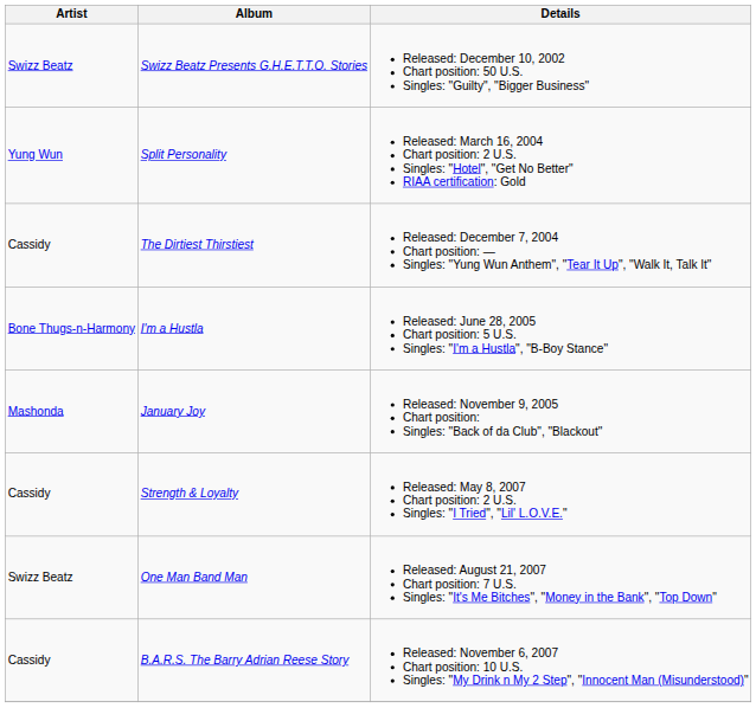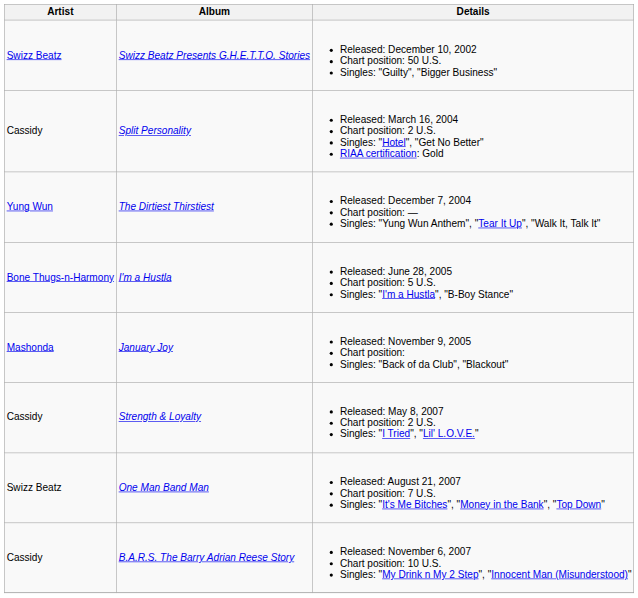 <table class="wikitable sortable">
 <tr>
 <th>Artist</th>
 <th>Album</th>
 <th class="unsortable">Details</th>
 </tr>
 <tr>
 <td><a href='#'>Swizz Beatz</a></td>
 <td><em><a href='#'>Swizz Beatz Presents G.H.E.T.T.O. Stories</a></em><br></td>
 <td><br><ul><li>Released: December 10, 2002</li><li>Chart position: 50 U.S.</li><li>Singles: "Guilty", "Bigger Business"</li></ul></td>
 </tr>
 <tr>
-<td><a href='#'>Yung Wun</a></td>
+<td>Cassidy</td>
 <td><em><a href='#'>Split Personality</a></em></td>
 <td><br><ul><li>Released: March 16, 2004</li><li>Chart position: 2 U.S.</li><li>Singles: "<a href='#'>Hotel</a>", "Get No Better"</li><li><a href='#'>RIAA certification</a>: Gold</li></ul></td>
 </tr>
 <tr>
-<td>Cassidy</td>
+<td><a href='#'>Yung Wun</a></td>
 <td><em><a href='#'>The Dirtiest Thirstiest</a></em></td>
 <td><br><ul><li>Released: December 7, 2004</li><li>Chart position: —</li><li>Singles: "Yung Wun Anthem", "<a href='#'>Tear It Up</a>", "Walk It, Talk It"</li></ul></td>
 </tr>
 <tr>
 <td><a href='#'>Bone Thugs-n-Harmony</a></td>
 <td><em><a href='#'>I'm a Hustla</a></em></td>
 <td><br><ul><li>Released: June 28, 2005</li><li>Chart position: 5 U.S.</li><li>Singles: "<a href='#'>I'm a Hustla</a>", "B-Boy Stance"</li></ul></td>
 </tr>
 <tr>
 <td><a href='#'>Mashonda</a></td>
 <td><em><a href='#'>January Joy</a></em></td>
 <td><br><ul><li>Released: November 9, 2005</li><li>Chart position:</li><li>Singles: "Back of da Club", "Blackout"</li></ul></td>
 </tr>
 <tr>
 <td>Cassidy</td>
 <td><em><a href='#'>Strength & Loyalty</a></em><br></td>
 <td><br><ul><li>Released: May 8, 2007</li><li>Chart position: 2 U.S.</li><li>Singles: "<a href='#'>I Tried</a>", "<a href='#'>Lil' L.O.V.E.</a>"</li></ul></td>
 </tr>
 <tr>
 <td>Swizz Beatz</td>
 <td><em><a href='#'>One Man Band Man</a></em><br></td>
 <td><br><ul><li>Released: August 21, 2007</li><li>Chart position: 7 U.S.</li><li>Singles: "<a href='#'>It's Me Bitches</a>", "<a href='#'>Money in the Bank</a>", "<a href='#'>Top Down</a>"</li></ul></td>
 </tr>
 <tr>
 <td>Cassidy</td>
 <td><em><a href='#'>B.A.R.S. The Barry Adrian Reese Story</a></em></td>
 <td><br><ul><li>Released: November 6, 2007</li><li>Chart position: 10 U.S.</li><li>Singles: "<a href='#'>My Drink n My 2 Step</a>", "<a href='#'>Innocent Man (Misunderstood)</a>"</li></ul></td>
 </tr>
 <tr>
 </tr>
 </table>
